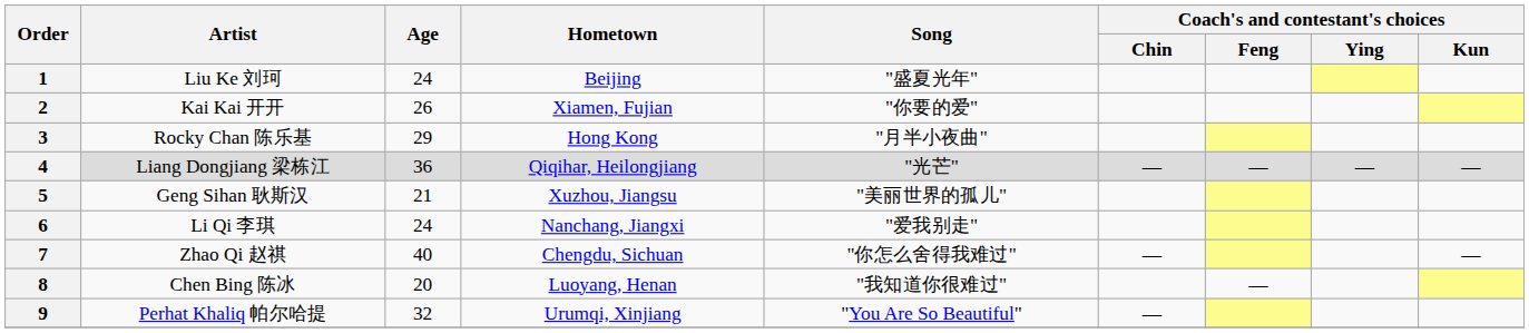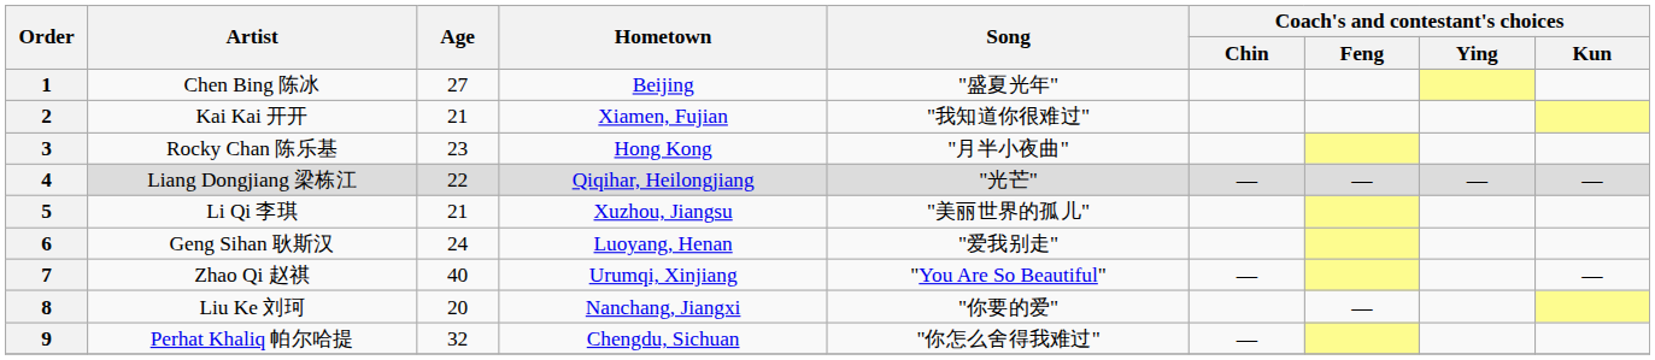 <table class="wikitable" style="text-align:center; line-height:17px; width:100%;">
 <tr>
 <th scope="col" rowspan="2" style="width:05%;">Order</th>
 <th scope="col" rowspan="2" style="width:20%;">Artist</th>
 <th scope="col" rowspan="2" style="width:05%;">Age</th>
 <th scope="col" rowspan="2" style="width:20%;">Hometown</th>
 <th scope="col" rowspan="2" style="width:22%;">Song</th>
 <th scope="col" colspan="4" style="width:28%;">Coach's and contestant's choices</th>
 </tr>
 <tr>
 <th style="width:07%;">Chin</th>
 <th style="width:07%;">Feng</th>
 <th style="width:07%;">Ying</th>
 <th style="width:07%;">Kun</th>
 </tr>
 <tr>
 <th>1</th>
-<td>Liu Ke 刘珂</td>
-<td>24</td>
+<td>Chen Bing 陈冰</td>
+<td>27</td>
 <td><a href='#'>Beijing</a></td>
 <td>"盛夏光年"</td>
 <td><strong></strong></td>
 <td><strong></strong></td>
 <td style="background:#fdfc8f;"><strong></strong></td>
 <td><strong></strong></td>
 </tr>
 <tr>
 <th>2</th>
 <td>Kai Kai 开开</td>
-<td>26</td>
+<td>21</td>
 <td><a href='#'>Xiamen, Fujian</a></td>
-<td>"你要的爱"</td>
+<td>"我知道你很难过"</td>
 <td><strong></strong></td>
 <td><strong></strong></td>
 <td><strong></strong></td>
 <td style="background:#fdfc8f;"><strong></strong></td>
 </tr>
 <tr>
 <th>3</th>
 <td>Rocky Chan 陈乐基</td>
-<td>29</td>
+<td>23</td>
 <td><a href='#'>Hong Kong</a></td>
 <td>"月半小夜曲"</td>
 <td><strong></strong></td>
 <td style="background:#fdfc8f;"><strong></strong></td>
 <td><strong></strong></td>
 <td><strong></strong></td>
 </tr>
 <tr>
 <th>4</th>
 <td style="background:#DCDCDC;">Liang Dongjiang 梁栋江</td>
-<td style="background:#DCDCDC;">36</td>
+<td style="background:#DCDCDC;">22</td>
 <td style="background:#DCDCDC;"><a href='#'>Qiqihar, Heilongjiang</a></td>
 <td style="background:#DCDCDC;">"光芒"</td>
 <td style="background:#DCDCDC;">—</td>
 <td style="background:#DCDCDC;">—</td>
 <td style="background:#DCDCDC;">—</td>
 <td style="background:#DCDCDC;">—</td>
 </tr>
 <tr>
 <th>5</th>
-<td>Geng Sihan 耿斯汉</td>
+<td>Li Qi 李琪</td>
 <td>21</td>
 <td><a href='#'>Xuzhou, Jiangsu</a></td>
 <td>"美丽世界的孤儿"</td>
 <td><strong></strong></td>
 <td style="background:#fdfc8f;"><strong></strong></td>
 <td><strong></strong></td>
 <td><strong></strong></td>
 </tr>
 <tr>
 <th>6</th>
-<td>Li Qi 李琪</td>
+<td>Geng Sihan 耿斯汉</td>
 <td>24</td>
-<td><a href='#'>Nanchang, Jiangxi</a></td>
+<td><a href='#'>Luoyang, Henan</a></td>
 <td>"爱我别走"</td>
 <td><strong></strong></td>
 <td style="background:#fdfc8f;"><strong></strong></td>
 <td><strong></strong></td>
 <td><strong></strong></td>
 </tr>
 <tr>
 <th>7</th>
 <td>Zhao Qi 赵祺</td>
 <td>40</td>
-<td><a href='#'>Chengdu, Sichuan</a></td>
-<td>"你怎么舍得我难过"</td>
+<td><a href='#'>Urumqi, Xinjiang</a></td>
+<td>"<a href='#'>You Are So Beautiful</a>"</td>
 <td>—</td>
 <td style="background:#fdfc8f;"><strong></strong></td>
 <td><strong></strong></td>
 <td>—</td>
 </tr>
 <tr>
 <th>8</th>
-<td>Chen Bing 陈冰</td>
+<td>Liu Ke 刘珂</td>
 <td>20</td>
-<td><a href='#'>Luoyang, Henan</a></td>
-<td>"我知道你很难过"</td>
+<td><a href='#'>Nanchang, Jiangxi</a></td>
+<td>"你要的爱"</td>
 <td><strong></strong></td>
 <td>—</td>
 <td><strong></strong></td>
 <td style="background:#fdfc8f;"><strong></strong></td>
 </tr>
 <tr>
 <th>9</th>
 <td><a href='#'>Perhat Khaliq</a> 帕尔哈提</td>
 <td>32</td>
-<td><a href='#'>Urumqi, Xinjiang</a></td>
-<td>"<a href='#'>You Are So Beautiful</a>"</td>
+<td><a href='#'>Chengdu, Sichuan</a></td>
+<td>"你怎么舍得我难过"</td>
 <td>—</td>
 <td style="background:#fdfc8f;"><strong></strong></td>
 <td><strong></strong></td>
 <td><strong></strong></td>
 </tr>
 <tr>
 </tr>
 </table>
